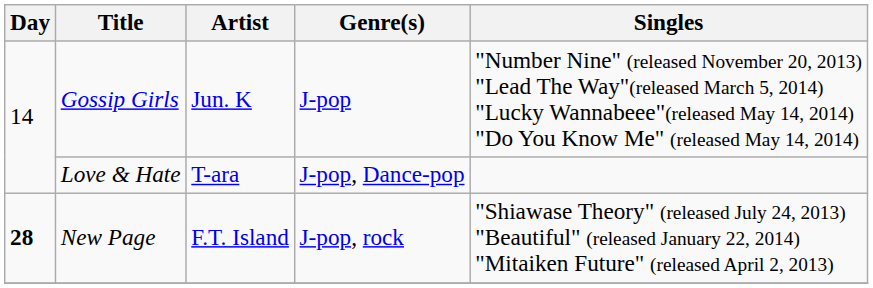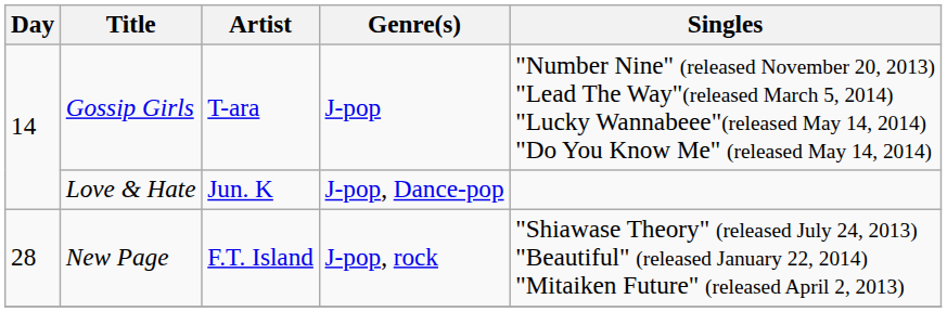 <table class="wikitable sortable" style="text-align: left;">
 <tr>
 <th>Day</th>
 <th>Title</th>
 <th>Artist</th>
 <th>Genre(s)</th>
 <th>Singles</th>
 </tr>
 <tr>
 <td rowspan=2>14</td>
 <td><em><a href='#'>Gossip Girls</a></em></td>
-<td><a href='#'>Jun. K</a></td>
+<td><a href='#'>T-ara</a></td>
 <td><a href='#'>J-pop</a></td>
 <td>"Number Nine" <small>(released November 20, 2013)</small><br>"Lead The Way"<small>(released March 5, 2014)</small><br>"Lucky Wannabeee"<small>(released May 14, 2014)</small><br>"Do You Know Me" <small>(released May 14, 2014)</small><br></td>
 </tr>
 <tr>
 <td><em>Love & Hate</em></td>
-<td><a href='#'>T-ara</a></td>
+<td><a href='#'>Jun. K</a></td>
 <td><a href='#'>J-pop</a>, <a href='#'>Dance-pop</a></td>
 <td></td>
 </tr>
 <tr>
-<td><strong>28</strong></td>
+<td>28</td>
 <td><em>New Page</em></td>
 <td><a href='#'>F.T. Island</a></td>
 <td><a href='#'>J-pop</a>, <a href='#'>rock</a></td>
 <td>"Shiawase Theory" <small>(released July 24, 2013)</small><br>"Beautiful" <small>(released January 22, 2014)</small><br>"Mitaiken Future" <small>(released April 2, 2013)</small></td>
 </tr>
 <tr>
 </tr>
 </table>
